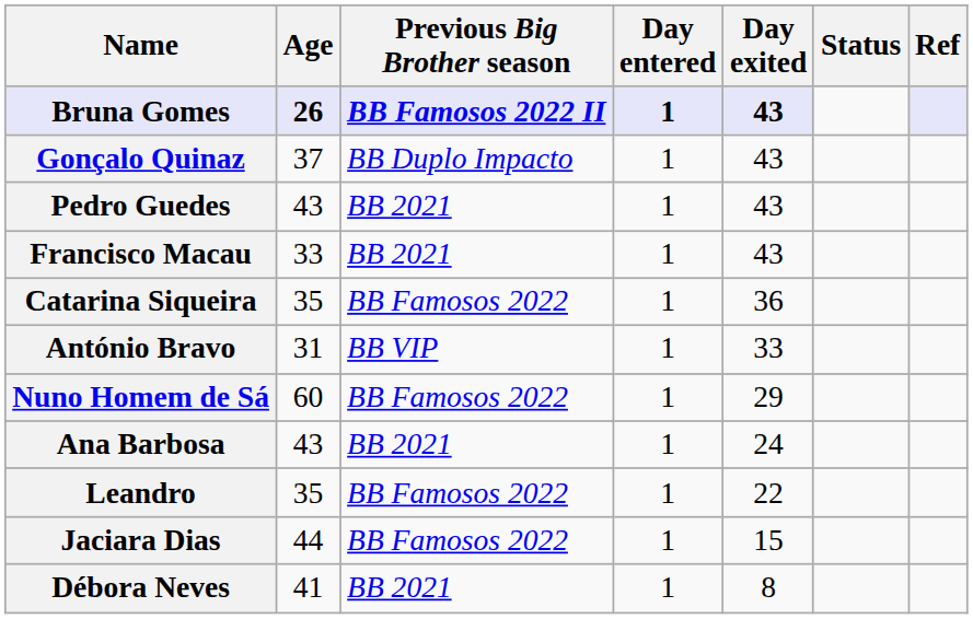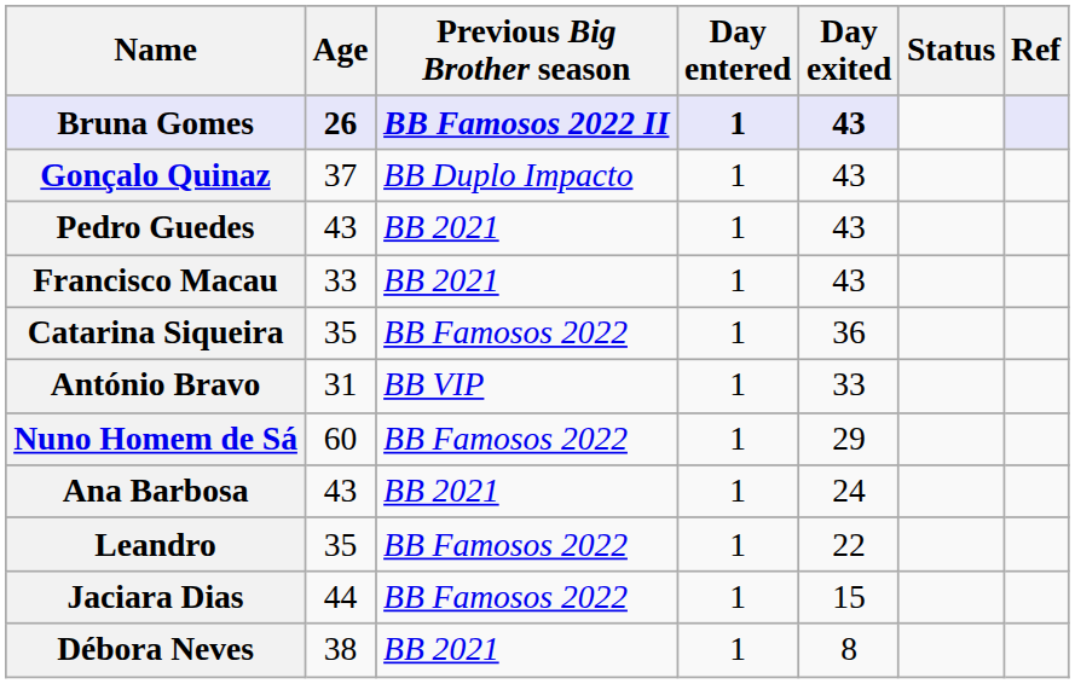 <table class="wikitable sortable">
 <tr>
 <th>Name</th>
 <th>Age</th>
 <th>Previous <em>Big<br>Brother</em> season</th>
 <th>Day<br>entered</th>
 <th>Day<br>exited</th>
 <th>Status</th>
 <th>Ref</th>
 </tr>
 <tr>
 <td style="text-align: center" bgcolor="E6E6FA"><strong>Bruna Gomes</strong></td>
 <td style="text-align: center" bgcolor="E6E6FA"><strong>26</strong></td>
 <td bgcolor="E6E6FA"><strong><a href='#'><em>BB Famosos 2022 II</em></a></strong></td>
 <td style="text-align: center" bgcolor="E6E6FA"><strong>1</strong></td>
 <td style="text-align: center" bgcolor="E6E6FA"><strong>43</strong></td>
 <td></td>
 <td style="text-align: center" bgcolor="E6E6FA"></td>
 </tr>
 <tr>
 <th><a href='#'>Gonçalo Quinaz</a></th>
 <td style="text-align: center">37</td>
 <td><a href='#'><em>BB Duplo Impacto</em></a></td>
 <td style="text-align: center">1</td>
 <td style="text-align: center">43</td>
 <td></td>
 <td style="text-align: center"></td>
 </tr>
 <tr>
 <th>Pedro Guedes</th>
 <td style="text-align: center">43</td>
 <td><a href='#'><em>BB 2021</em></a></td>
 <td style="text-align: center">1</td>
 <td style="text-align: center">43</td>
 <td></td>
 <td style="text-align: center"></td>
 </tr>
 <tr>
 <th>Francisco Macau</th>
 <td style="text-align: center">33</td>
 <td><a href='#'><em>BB 2021</em></a></td>
 <td style="text-align: center">1</td>
 <td style="text-align: center">43</td>
 <td></td>
 <td style="text-align: center"></td>
 </tr>
 <tr>
 <th>Catarina Siqueira</th>
 <td style="text-align: center">35</td>
 <td><a href='#'><em>BB Famosos 2022</em></a></td>
 <td style="text-align: center">1</td>
 <td style="text-align: center">36</td>
 <td></td>
 <td style="text-align: center"></td>
 </tr>
 <tr>
 <th>António Bravo</th>
 <td style="text-align: center">31</td>
 <td><a href='#'><em>BB VIP</em></a></td>
 <td style="text-align: center">1</td>
 <td style="text-align: center">33</td>
 <td></td>
 <td style="text-align: center"></td>
 </tr>
 <tr>
 <th><a href='#'>Nuno Homem de Sá</a></th>
 <td style="text-align: center">60</td>
 <td><a href='#'><em>BB Famosos 2022</em></a></td>
 <td style="text-align: center">1</td>
 <td style="text-align: center">29</td>
 <td></td>
 <td style="text-align: center"></td>
 </tr>
 <tr>
 <th>Ana Barbosa</th>
 <td style="text-align: center">43</td>
 <td><a href='#'><em>BB 2021</em></a></td>
 <td style="text-align: center">1</td>
 <td style="text-align: center">24</td>
 <td></td>
 <td style="text-align: center"></td>
 </tr>
 <tr>
 <th>Leandro</th>
 <td style="text-align: center">35</td>
 <td><a href='#'><em>BB Famosos 2022</em></a></td>
 <td style="text-align: center">1</td>
 <td style="text-align: center">22</td>
 <td></td>
 <td style="text-align: center"></td>
 </tr>
 <tr>
 <th>Jaciara Dias</th>
 <td style="text-align: center">44</td>
 <td><a href='#'><em>BB Famosos 2022</em></a></td>
 <td style="text-align: center">1</td>
 <td style="text-align: center">15</td>
 <td></td>
 <td style="text-align: center"></td>
 </tr>
 <tr>
 <th>Débora Neves</th>
-<td style="text-align: center">41</td>
+<td style="text-align: center">38</td>
 <td><a href='#'><em>BB 2021</em></a></td>
 <td style="text-align: center">1</td>
 <td style="text-align: center">8</td>
 <td></td>
 <td style="text-align: center"></td>
 </tr>
 </table>
